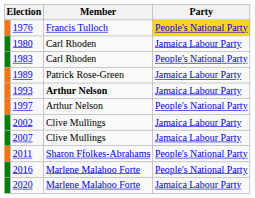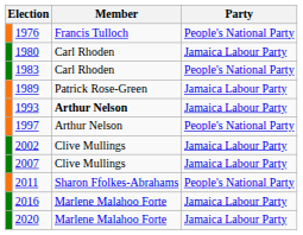 <table class="wikitable">
 <tr>
 <th colspan="2">Election</th>
 <th>Member</th>
 <th>Party</th>
 </tr>
 <tr>
 <td style="background-color: #fb740a"></td>
 <td><a href='#'>1976</a></td>
 <td><a href='#'>Francis Tulloch</a></td>
-<td style="background: gold;"><a href='#'>People's National Party</a></td>
+<td><a href='#'>People's National Party</a></td>
 </tr>
 <tr>
 <td style="background-color: green"></td>
 <td><a href='#'>1980</a></td>
 <td>Carl Rhoden</td>
 <td><a href='#'>Jamaica Labour Party</a></td>
 </tr>
 <tr>
 <td style="background-color: green"></td>
 <td><a href='#'>1983</a></td>
 <td>Carl Rhoden</td>
 <td><a href='#'>People's National Party</a></td>
 </tr>
 <tr>
 <td style="background-color: #fb740a"></td>
 <td><a href='#'>1989</a></td>
 <td>Patrick Rose-Green</td>
 <td><a href='#'>Jamaica Labour Party</a></td>
 </tr>
 <tr>
 <td style="background-color: #fb740a"></td>
 <td><a href='#'>1993</a></td>
 <td><strong>Arthur Nelson</strong></td>
 <td><a href='#'>Jamaica Labour Party</a></td>
 </tr>
 <tr>
 <td style="background-color: #fb740a"></td>
 <td><a href='#'>1997</a></td>
 <td>Arthur Nelson</td>
 <td><a href='#'>People's National Party</a></td>
 </tr>
 <tr>
 <td style="background-color: green"></td>
 <td><a href='#'>2002</a></td>
 <td>Clive Mullings</td>
 <td><a href='#'>Jamaica Labour Party</a></td>
 </tr>
 <tr>
 <td style="background-color: green"></td>
 <td><a href='#'>2007</a></td>
 <td>Clive Mullings</td>
 <td><a href='#'>Jamaica Labour Party</a></td>
 </tr>
 <tr>
 <td style="background-color: #fb740a"></td>
 <td><a href='#'>2011</a></td>
 <td><a href='#'>Sharon Ffolkes-Abrahams</a></td>
 <td><a href='#'>People's National Party</a></td>
 </tr>
 <tr>
 <td style="background-color: green"></td>
 <td><a href='#'>2016</a></td>
 <td><a href='#'>Marlene Malahoo Forte</a></td>
-<td><a href='#'>People's National Party</a></td>
+<td><a href='#'>Jamaica Labour Party</a></td>
 </tr>
 <tr>
 <td style="background-color: green"></td>
 <td><a href='#'>2020</a></td>
 <td><a href='#'>Marlene Malahoo Forte</a></td>
 <td><a href='#'>Jamaica Labour Party</a></td>
 </tr>
 </table>
